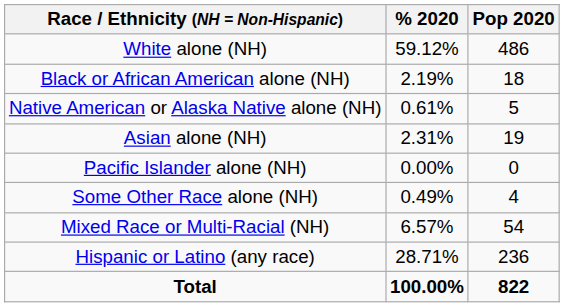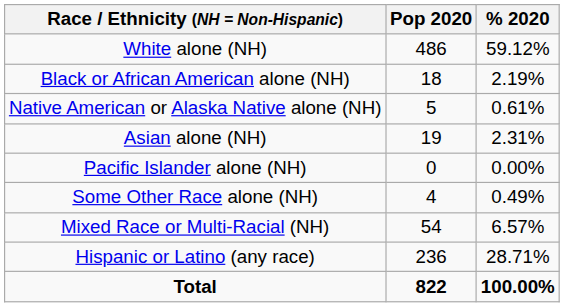 <table class="wikitable" style="text-align:center;">
 <tr>
 <th>Race / Ethnicity <small>(<em>NH = Non-Hispanic</em>)</small></th>
+<th>Pop 2020</th>
 <th>% 2020</th>
-<th>Pop 2020</th>
 </tr>
 <tr>
 <td><a href='#'>White</a> alone (NH)</td>
+<td>486</td>
 <td>59.12%</td>
-<td>486</td>
 </tr>
 <tr>
 <td><a href='#'>Black or African American</a> alone (NH)</td>
+<td>18</td>
 <td>2.19%</td>
-<td>18</td>
 </tr>
 <tr>
 <td><a href='#'>Native American</a> or <a href='#'>Alaska Native</a> alone (NH)</td>
+<td>5</td>
 <td>0.61%</td>
-<td>5</td>
 </tr>
 <tr>
 <td><a href='#'>Asian</a> alone (NH)</td>
+<td>19</td>
 <td>2.31%</td>
-<td>19</td>
 </tr>
 <tr>
 <td><a href='#'>Pacific Islander</a> alone (NH)</td>
+<td>0</td>
 <td>0.00%</td>
-<td>0</td>
 </tr>
 <tr>
 <td><a href='#'>Some Other Race</a> alone (NH)</td>
+<td>4</td>
 <td>0.49%</td>
-<td>4</td>
 </tr>
 <tr>
 <td><a href='#'>Mixed Race or Multi-Racial</a> (NH)</td>
+<td>54</td>
 <td>6.57%</td>
-<td>54</td>
 </tr>
 <tr>
 <td><a href='#'>Hispanic or Latino</a> (any race)</td>
+<td>236</td>
 <td>28.71%</td>
-<td>236</td>
 </tr>
 <tr>
 <td><strong>Total</strong></td>
+<td><strong>822</strong></td>
 <td><strong>100.00%</strong></td>
-<td><strong>822</strong></td>
 </tr>
 </table>
